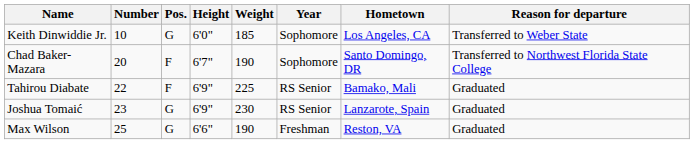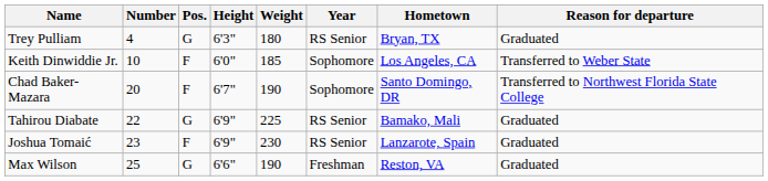 <table class="wikitable sortable" border="1">
 <tr>
 <th>Name</th>
 <th>Number</th>
 <th>Pos.</th>
 <th>Height</th>
 <th>Weight</th>
 <th>Year</th>
 <th>Hometown</th>
 <th class="unsortable">Reason for departure</th>
 </tr>
 <tr>
+<td>Trey Pulliam</td>
+<td>4</td>
+<td>G</td>
+<td>6'3"</td>
+<td>180</td>
+<td>RS Senior</td>
+<td><a href='#'>Bryan, TX</a></td>
+<td>Graduated</td>
+</tr>
+<tr>
 <td>Keith Dinwiddie Jr.</td>
 <td>10</td>
-<td>G</td>
+<td>F</td>
 <td>6'0"</td>
 <td>185</td>
 <td>Sophomore</td>
 <td><a href='#'>Los Angeles, CA</a></td>
 <td>Transferred to <a href='#'>Weber State</a></td>
 </tr>
 <tr>
 <td>Chad Baker-Mazara</td>
 <td>20</td>
 <td>F</td>
 <td>6'7"</td>
 <td>190</td>
 <td>Sophomore</td>
 <td><a href='#'>Santo Domingo, DR</a></td>
 <td>Transferred to <a href='#'>Northwest Florida State College</a></td>
 </tr>
 <tr>
 <td>Tahirou Diabate</td>
 <td>22</td>
-<td>F</td>
+<td>G</td>
 <td>6'9"</td>
 <td>225</td>
 <td>RS Senior</td>
 <td><a href='#'>Bamako, Mali</a></td>
 <td>Graduated</td>
 </tr>
 <tr>
 <td>Joshua Tomaić</td>
 <td>23</td>
-<td>G</td>
+<td>F</td>
 <td>6'9"</td>
 <td>230</td>
 <td>RS Senior</td>
 <td><a href='#'>Lanzarote, Spain</a></td>
 <td>Graduated</td>
 </tr>
 <tr>
 <td>Max Wilson</td>
 <td>25</td>
 <td>G</td>
 <td>6'6"</td>
 <td>190</td>
 <td>Freshman</td>
 <td><a href='#'>Reston, VA</a></td>
 <td>Graduated</td>
 </tr>
 </table>
